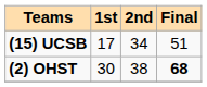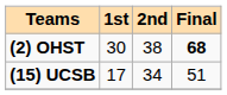 <table class="wikitable" align=right>
 <tr bgcolor=#ffdead align=center>
 <td colspan=1><strong>Teams</strong></td>
 <td colspan=1><strong>1st</strong></td>
 <td colspan=1><strong>2nd</strong></td>
 <td colspan=1><strong>Final</strong></td>
 </tr>
 <tr>
+<td><strong>(2) OHST</strong></td>
+<td align=center>30</td>
+<td align=center>38</td>
+<td align=center><strong>68</strong></td>
+</tr>
+<tr>
 <td><strong>(15) UCSB</strong></td>
 <td align=center>17</td>
 <td align=center>34</td>
 <td align=center>51</td>
 </tr>
 <tr>
-<td><strong>(2) OHST</strong></td>
-<td align=center>30</td>
-<td align=center>38</td>
-<td align=center><strong>68</strong></td>
-</tr>
-<tr>
 </tr>
 </table>
